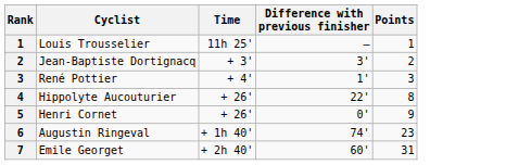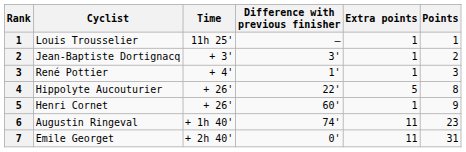 <table class="wikitable">
 <tr>
 <th>Rank</th>
 <th>Cyclist</th>
 <th>Time</th>
 <th>Difference with<br>previous finisher</th>
+<th>Extra points</th>
 <th>Points</th>
 </tr>
 <tr>
 <th scope="row">1</th>
 <td>Louis Trousselier</td>
 <td style="text-align:right;">11h 25'</td>
 <td style="text-align:right;">—</td>
 <td style="text-align:right;">1</td>
+<td style="text-align:right;">1</td>
 </tr>
 <tr>
 <th scope="row">2</th>
 <td>Jean-Baptiste Dortignacq</td>
 <td style="text-align:right;">+ 3'</td>
 <td style="text-align:right;">3'</td>
+<td style="text-align:right;">1</td>
 <td style="text-align:right;">2</td>
 </tr>
 <tr>
 <th scope="row">3</th>
 <td>René Pottier</td>
 <td style="text-align:right;">+ 4'</td>
 <td style="text-align:right;">1'</td>
+<td style="text-align:right;">1</td>
 <td style="text-align:right;">3</td>
 </tr>
 <tr>
 <th scope="row">4</th>
 <td>Hippolyte Aucouturier</td>
 <td style="text-align:right;">+ 26'</td>
 <td style="text-align:right;">22'</td>
+<td style="text-align:right;">5</td>
 <td style="text-align:right;">8</td>
 </tr>
 <tr>
 <th scope="row">5</th>
 <td>Henri Cornet</td>
 <td style="text-align:right;">+ 26'</td>
-<td style="text-align:right;">0'</td>
+<td style="text-align:right;">60'</td>
+<td style="text-align:right;">1</td>
 <td style="text-align:right;">9</td>
 </tr>
 <tr>
 <th scope="row">6</th>
 <td>Augustin Ringeval</td>
 <td style="text-align:right;">+ 1h 40'</td>
 <td style="text-align:right;">74'</td>
+<td style="text-align:right;">11</td>
 <td style="text-align:right;">23</td>
 </tr>
 <tr>
 <th scope="row">7</th>
 <td>Emile Georget</td>
 <td style="text-align:right;">+ 2h 40'</td>
-<td style="text-align:right;">60'</td>
+<td style="text-align:right;">0'</td>
+<td style="text-align:right;">11</td>
 <td style="text-align:right;">31</td>
 </tr>
 </table>
